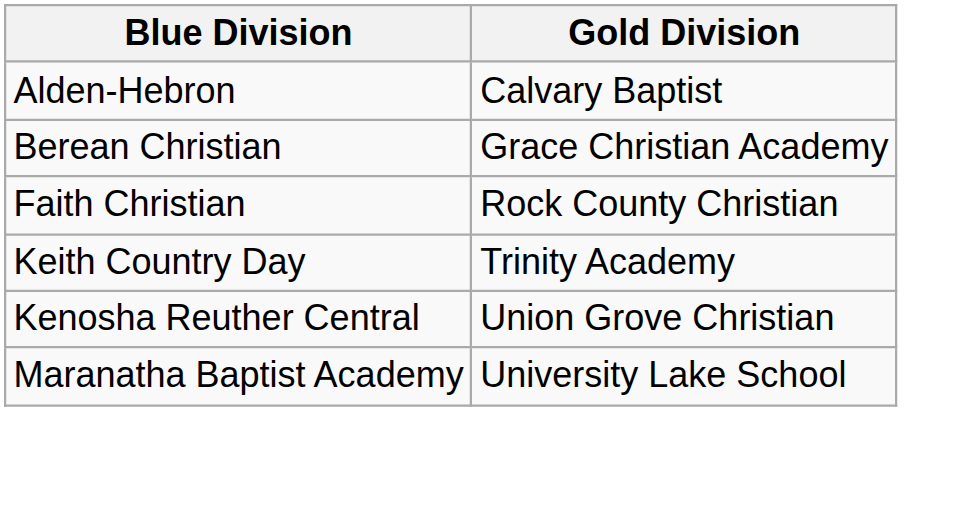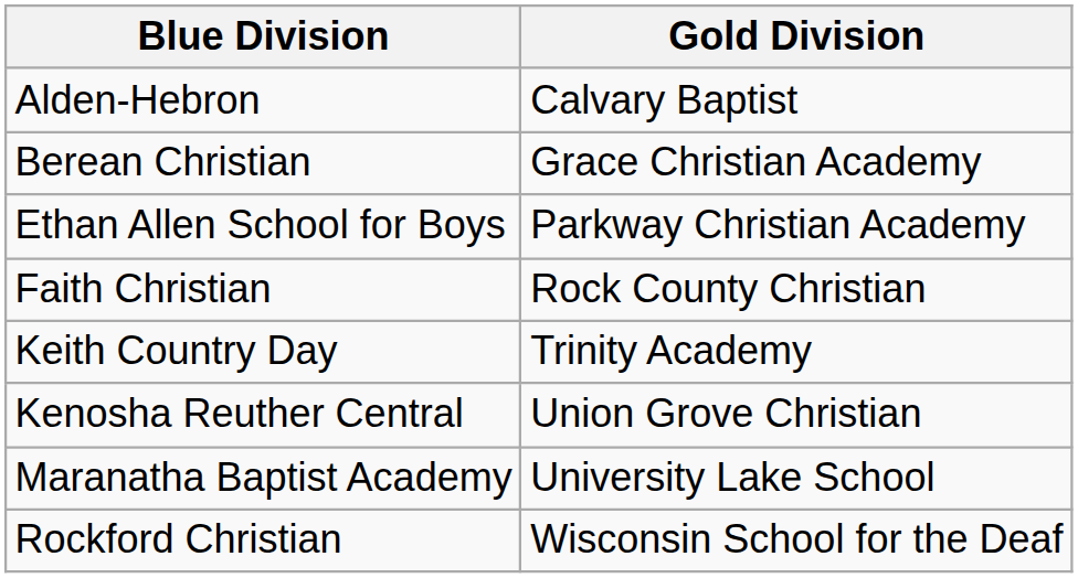 <table class="wikitable">
 <tr>
 <th>Blue Division</th>
 <th>Gold Division</th>
 </tr>
 <tr>
 <td>Alden-Hebron</td>
 <td>Calvary Baptist</td>
 </tr>
 <tr>
 <td>Berean Christian</td>
 <td>Grace Christian Academy</td>
+</tr>
+<tr>
+<td>Ethan Allen School for Boys</td>
+<td>Parkway Christian Academy</td>
 </tr>
 <tr>
 <td>Faith Christian</td>
 <td>Rock County Christian</td>
 </tr>
 <tr>
 <td>Keith Country Day</td>
 <td>Trinity Academy</td>
 </tr>
 <tr>
 <td>Kenosha Reuther Central</td>
 <td>Union Grove Christian</td>
 </tr>
 <tr>
 <td>Maranatha Baptist Academy</td>
 <td>University Lake School</td>
 </tr>
+<tr>
+<td>Rockford Christian</td>
+<td>Wisconsin School for the Deaf</td>
+</tr>
 </table>
